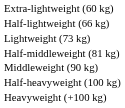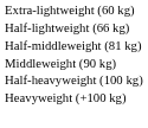 <table>
 <tr>
 <td>Extra-lightweight (60 kg)</td>
 <td></td>
 <td></td>
 <td></td>
 </tr>
 <tr>
 <td rowspan=2>Half-lightweight (66 kg)</td>
 <td rowspan=2></td>
 <td rowspan=2></td>
 <td></td>
 </tr>
 <tr>
-<td></td>
-</tr>
-<tr>
-<td>Lightweight (73 kg)</td>
-<td></td>
-<td></td>
 <td></td>
 </tr>
 <tr>
 <td rowspan=2>Half-middleweight (81 kg)</td>
 <td rowspan=2></td>
 <td rowspan=2></td>
 <td></td>
 </tr>
 <tr>
 <td></td>
 </tr>
 <tr>
 <td rowspan=2>Middleweight (90 kg)</td>
 <td rowspan=2></td>
 <td rowspan=2></td>
 <td></td>
 </tr>
 <tr>
 <td></td>
 </tr>
 <tr>
 <td>Half-heavyweight (100 kg)</td>
 <td></td>
 <td></td>
 <td></td>
 </tr>
 <tr>
 <td>Heavyweight (+100 kg)</td>
 <td></td>
 <td></td>
 <td></td>
 </tr>
 </table>
